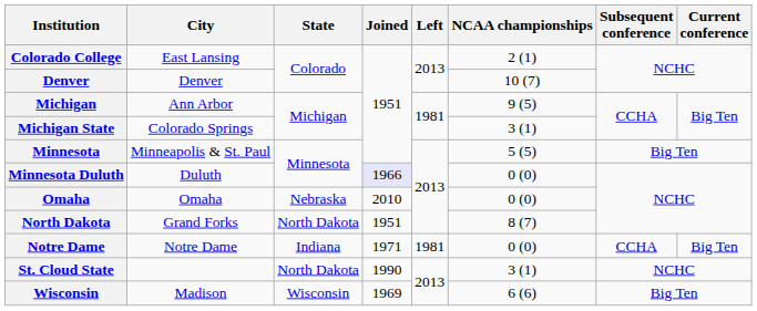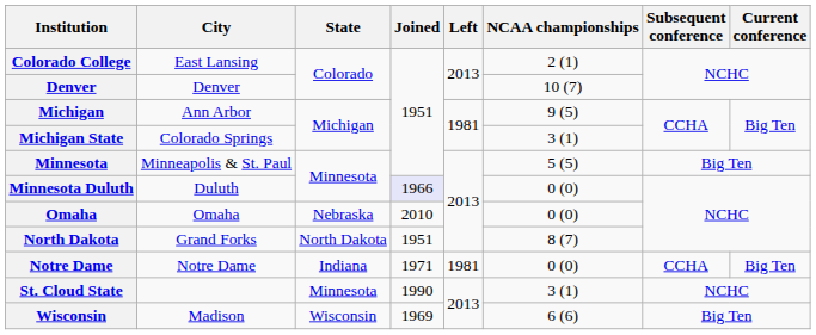 <table class="wikitable sortable plainrowheaders" style="text-align: center;">
 <tr>
 <th scope=col>Institution</th>
 <th scope=col>City</th>
 <th scope=col>State</th>
 <th scope=col>Joined</th>
 <th scope=col>Left</th>
 <th scope="col">NCAA championships</th>
 <th scope="col">Subsequent<br>conference</th>
 <th scope="col">Current<br>conference</th>
 </tr>
 <tr>
 <th scope=row><a href='#'>Colorado College</a></th>
 <td><a href='#'>East Lansing</a></td>
 <td rowspan="2"><a href='#'>Colorado</a></td>
 <td rowspan="5">1951</td>
 <td rowspan="2">2013</td>
 <td>2 (1)</td>
 <td colspan="2" rowspan="2"><a href='#'>NCHC</a></td>
 </tr>
 <tr>
 <th scope=row><a href='#'>Denver</a></th>
 <td><a href='#'>Denver</a></td>
 <td>10 (7)</td>
 </tr>
 <tr>
 <th scope=row><a href='#'>Michigan</a></th>
 <td><a href='#'>Ann Arbor</a></td>
 <td rowspan="2"><a href='#'>Michigan</a></td>
 <td rowspan="2">1981</td>
 <td>9 (5)</td>
 <td rowspan="2"><a href='#'>CCHA</a></td>
 <td rowspan="2"><a href='#'>Big Ten</a></td>
 </tr>
 <tr>
 <th scope=row><a href='#'>Michigan State</a></th>
 <td><a href='#'>Colorado Springs</a></td>
 <td>3 (1)</td>
 </tr>
 <tr>
 <th scope=row><a href='#'>Minnesota</a></th>
 <td><a href='#'>Minneapolis</a> & <a href='#'>St. Paul</a></td>
 <td rowspan="2"><a href='#'>Minnesota</a></td>
 <td rowspan="4">2013</td>
 <td>5 (5)</td>
 <td colspan=2><a href='#'>Big Ten</a></td>
 </tr>
 <tr>
 <th scope=row><a href='#'>Minnesota Duluth</a></th>
 <td><a href='#'>Duluth</a></td>
 <td style="background: lavender;">1966</td>
 <td>0 (0)</td>
 <td colspan="2" rowspan="3"><a href='#'>NCHC</a></td>
 </tr>
 <tr>
 <th scope=row><a href='#'>Omaha</a></th>
 <td><a href='#'>Omaha</a></td>
 <td><a href='#'>Nebraska</a></td>
 <td>2010</td>
 <td>0 (0)</td>
 </tr>
 <tr>
 <th scope=row><a href='#'>North Dakota</a></th>
 <td><a href='#'>Grand Forks</a></td>
 <td><a href='#'>North Dakota</a></td>
 <td>1951</td>
 <td>8 (7)</td>
 </tr>
 <tr>
 <th scope=row><a href='#'>Notre Dame</a></th>
 <td><a href='#'>Notre Dame</a></td>
 <td><a href='#'>Indiana</a></td>
 <td>1971</td>
 <td>1981</td>
 <td>0 (0)</td>
 <td><a href='#'>CCHA</a></td>
 <td><a href='#'>Big Ten</a></td>
 </tr>
 <tr>
 <th scope=row><a href='#'>St. Cloud State</a></th>
 <td></td>
-<td><a href='#'>North Dakota</a></td>
+<td><a href='#'>Minnesota</a></td>
 <td>1990</td>
 <td rowspan="2">2013</td>
 <td>3 (1)</td>
 <td colspan=2><a href='#'>NCHC</a></td>
 </tr>
 <tr>
 <th scope=row><a href='#'>Wisconsin</a></th>
 <td><a href='#'>Madison</a></td>
 <td><a href='#'>Wisconsin</a></td>
 <td>1969</td>
 <td>6 (6)</td>
 <td colspan=2><a href='#'>Big Ten</a></td>
 </tr>
 </table>
